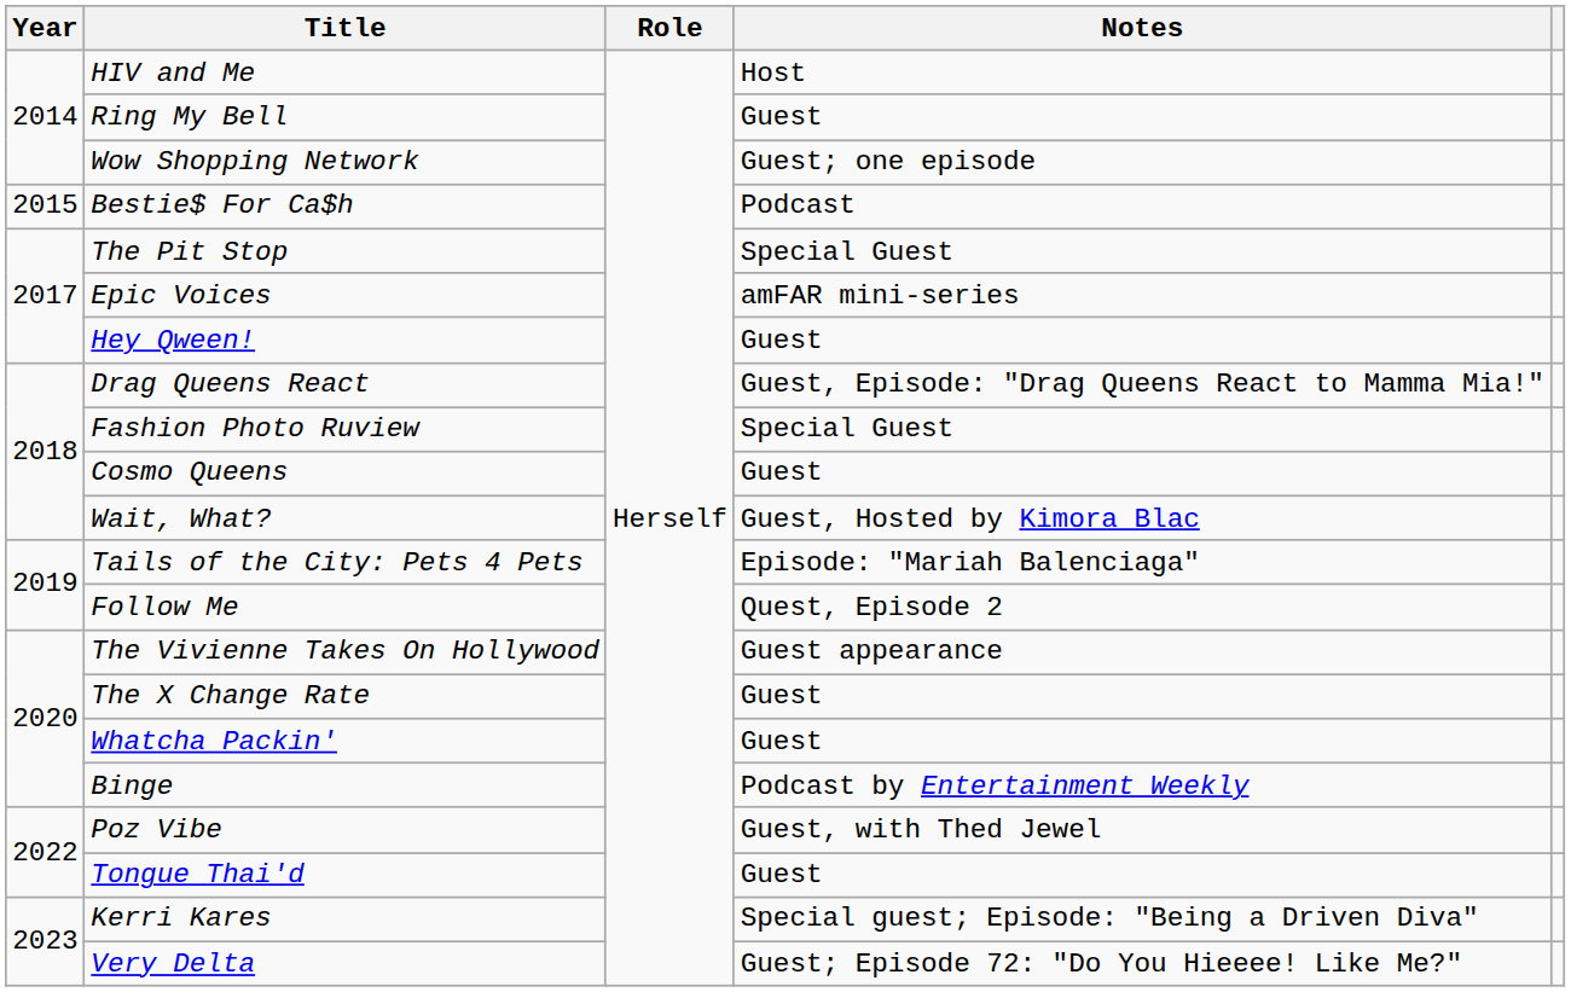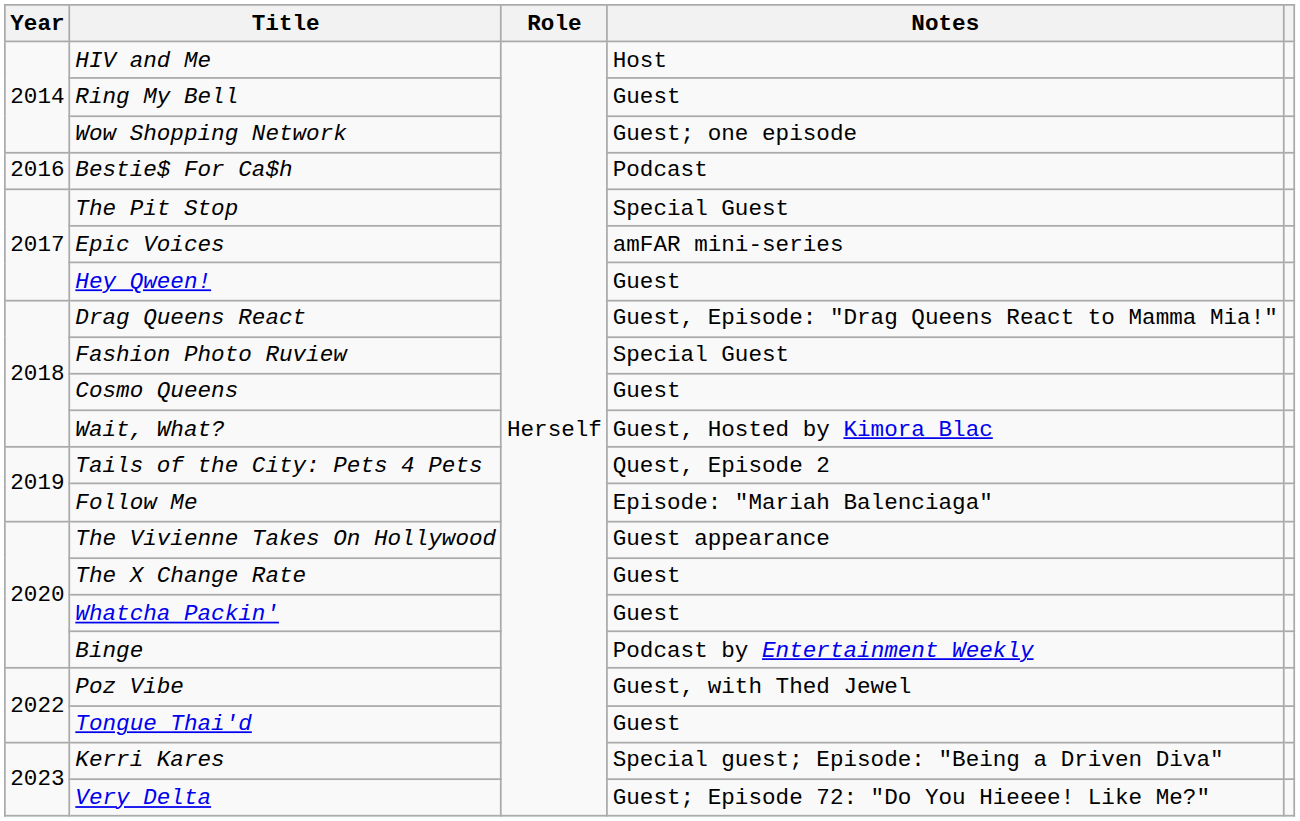 <table class="wikitable plainrowheaders sortable">
 <tr>
 <th scope="col">Year</th>
 <th scope="col">Title</th>
 <th scope="col">Role</th>
 <th scope="col">Notes</th>
 <th style="text-align: center;" class="unsortable"></th>
 </tr>
 <tr>
 <td rowspan="3">2014</td>
 <td><em>HIV and Me</em></td>
 <td rowspan="21">Herself</td>
 <td>Host</td>
 <td style="text-align: center;"></td>
 </tr>
 <tr>
 <td><em>Ring My Bell</em></td>
 <td>Guest</td>
 <td style="text-align: center;"></td>
 </tr>
 <tr>
 <td><em>Wow Shopping Network</em></td>
 <td>Guest; one episode</td>
 <td style="text-align: center;"></td>
 </tr>
 <tr>
-<td>2015</td>
+<td>2016</td>
 <td><em>Bestie$ For Ca$h</em></td>
 <td>Podcast</td>
 <td style="text-align: center;"></td>
 </tr>
 <tr>
 <td rowspan="3">2017</td>
 <td><em>The Pit Stop</em></td>
 <td>Special Guest</td>
 <td style="text-align: center;"></td>
 </tr>
 <tr>
 <td><em>Epic Voices</em></td>
 <td>amFAR mini-series</td>
 <td style="text-align: center;"></td>
 </tr>
 <tr>
 <td><em><a href='#'>Hey Qween!</a></em></td>
 <td>Guest</td>
 <td style="text-align: center;"></td>
 </tr>
 <tr>
 <td rowspan="4">2018</td>
 <td><em>Drag Queens React</em></td>
 <td>Guest, Episode: "Drag Queens React to Mamma Mia!"</td>
 <td style="text-align: center;"></td>
 </tr>
 <tr>
 <td><em>Fashion Photo Ruview</em></td>
 <td>Special Guest</td>
 <td style="text-align: center;"></td>
 </tr>
 <tr>
 <td><em>Cosmo Queens</em></td>
 <td>Guest</td>
 <td style="text-align: center;"></td>
 </tr>
 <tr>
 <td><em>Wait, What?</em></td>
 <td>Guest, Hosted by <a href='#'>Kimora Blac</a></td>
 <td style="text-align: center;"></td>
 </tr>
 <tr>
 <td rowspan="2">2019</td>
 <td><em>Tails of the City: Pets 4 Pets</em></td>
-<td>Episode: "Mariah Balenciaga"</td>
+<td>Quest, Episode 2</td>
 <td style="text-align: center;"></td>
 </tr>
 <tr>
 <td><em>Follow Me</em></td>
-<td>Quest, Episode 2</td>
+<td>Episode: "Mariah Balenciaga"</td>
 <td style="text-align: center;"></td>
 </tr>
 <tr>
 <td rowspan="4">2020</td>
 <td><em>The Vivienne Takes On Hollywood</em></td>
 <td>Guest appearance</td>
 <td></td>
 </tr>
 <tr>
 <td><em>The X Change Rate</em></td>
 <td>Guest</td>
 <td></td>
 </tr>
 <tr>
 <td><em><a href='#'>Whatcha Packin'</a></em></td>
 <td>Guest</td>
 <td></td>
 </tr>
 <tr>
 <td><em>Binge</em></td>
 <td>Podcast by <em><a href='#'>Entertainment Weekly</a></em></td>
 <td style="text-align: center;"></td>
 </tr>
 <tr>
 <td rowspan="2">2022</td>
 <td><em>Poz Vibe</em></td>
 <td>Guest, with Thed Jewel</td>
 <td style="text-align: center;"></td>
 </tr>
 <tr>
 <td><em><a href='#'>Tongue Thai'd</a></em></td>
 <td>Guest</td>
 <td style="text-align: center;"></td>
 </tr>
 <tr>
 <td rowspan="2">2023</td>
 <td><em>Kerri Kares</em></td>
 <td>Special guest;  Episode: "Being a Driven Diva"</td>
 <td style="text-align: center;"></td>
 </tr>
 <tr>
 <td><em><a href='#'>Very Delta</a></em></td>
 <td>Guest; Episode 72: "Do You Hieeee! Like Me?"</td>
 <td></td>
 </tr>
 </table>
